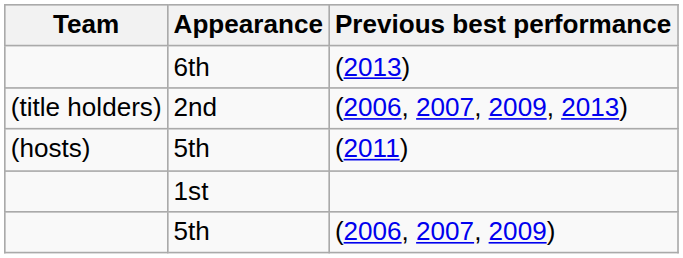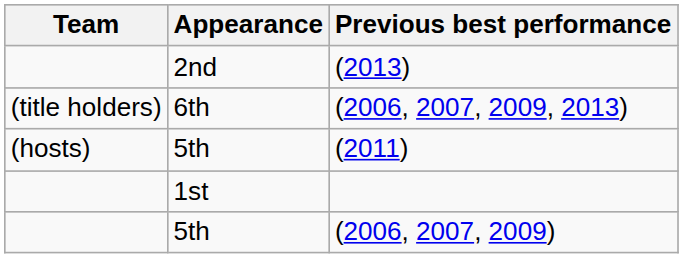 <table class="wikitable sortable">
 <tr>
 <th>Team</th>
 <th data-sort-type="number">Appearance</th>
 <th>Previous best performance</th>
 </tr>
 <tr>
 <td></td>
-<td>6th</td>
+<td>2nd</td>
 <td> (<a href='#'>2013</a>)</td>
 </tr>
 <tr>
 <td> (title holders)</td>
-<td>2nd</td>
+<td>6th</td>
 <td> (<a href='#'>2006</a>, <a href='#'>2007</a>, <a href='#'>2009</a>, <a href='#'>2013</a>)</td>
 </tr>
 <tr>
 <td> (hosts)</td>
 <td>5th</td>
 <td> (<a href='#'>2011</a>)</td>
 </tr>
 <tr>
 <td></td>
 <td>1st</td>
 <td></td>
 </tr>
 <tr>
 <td></td>
 <td>5th</td>
 <td> (<a href='#'>2006</a>, <a href='#'>2007</a>, <a href='#'>2009</a>)</td>
 </tr>
 </table>
